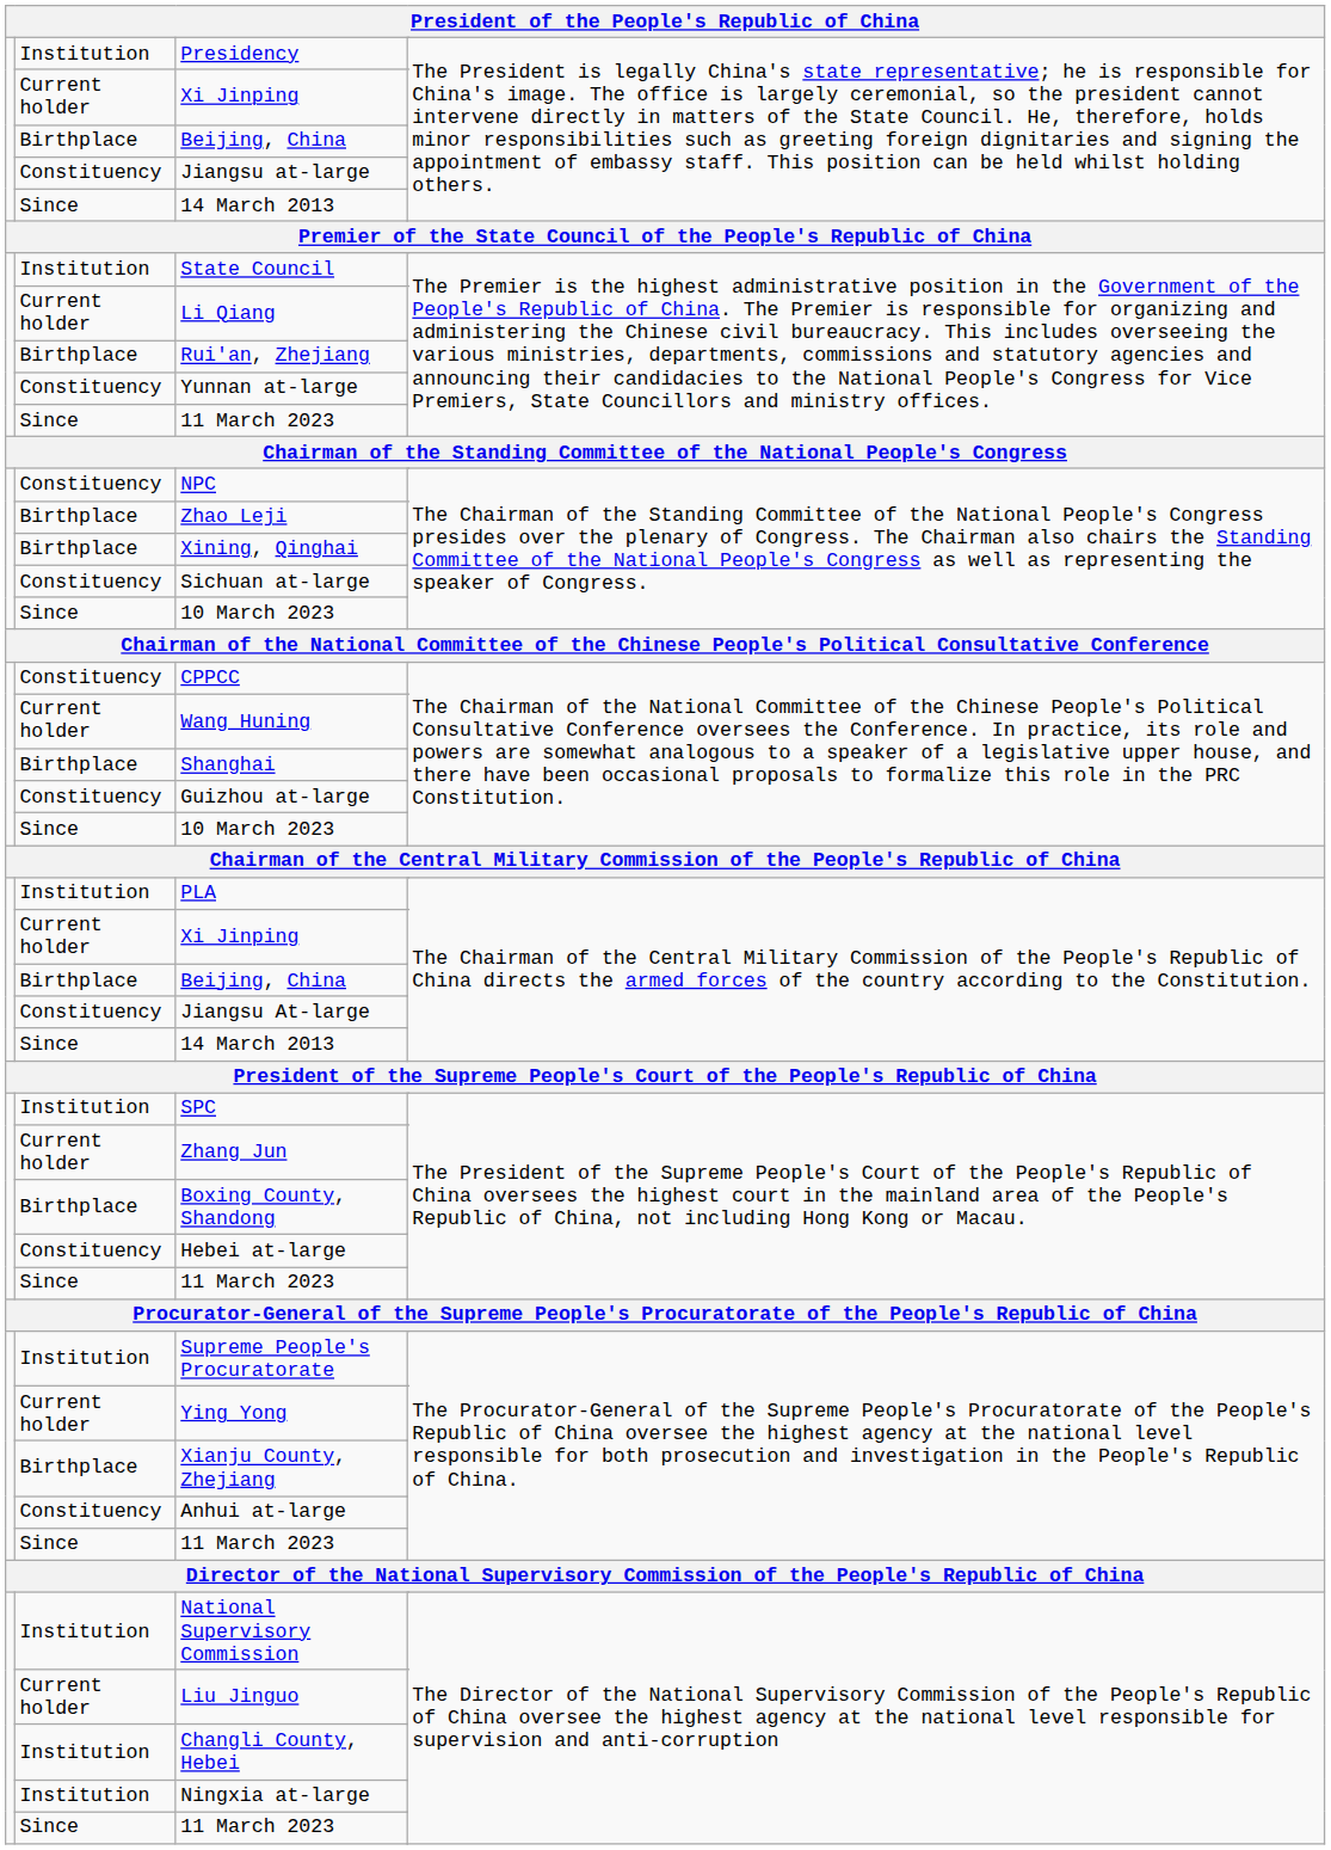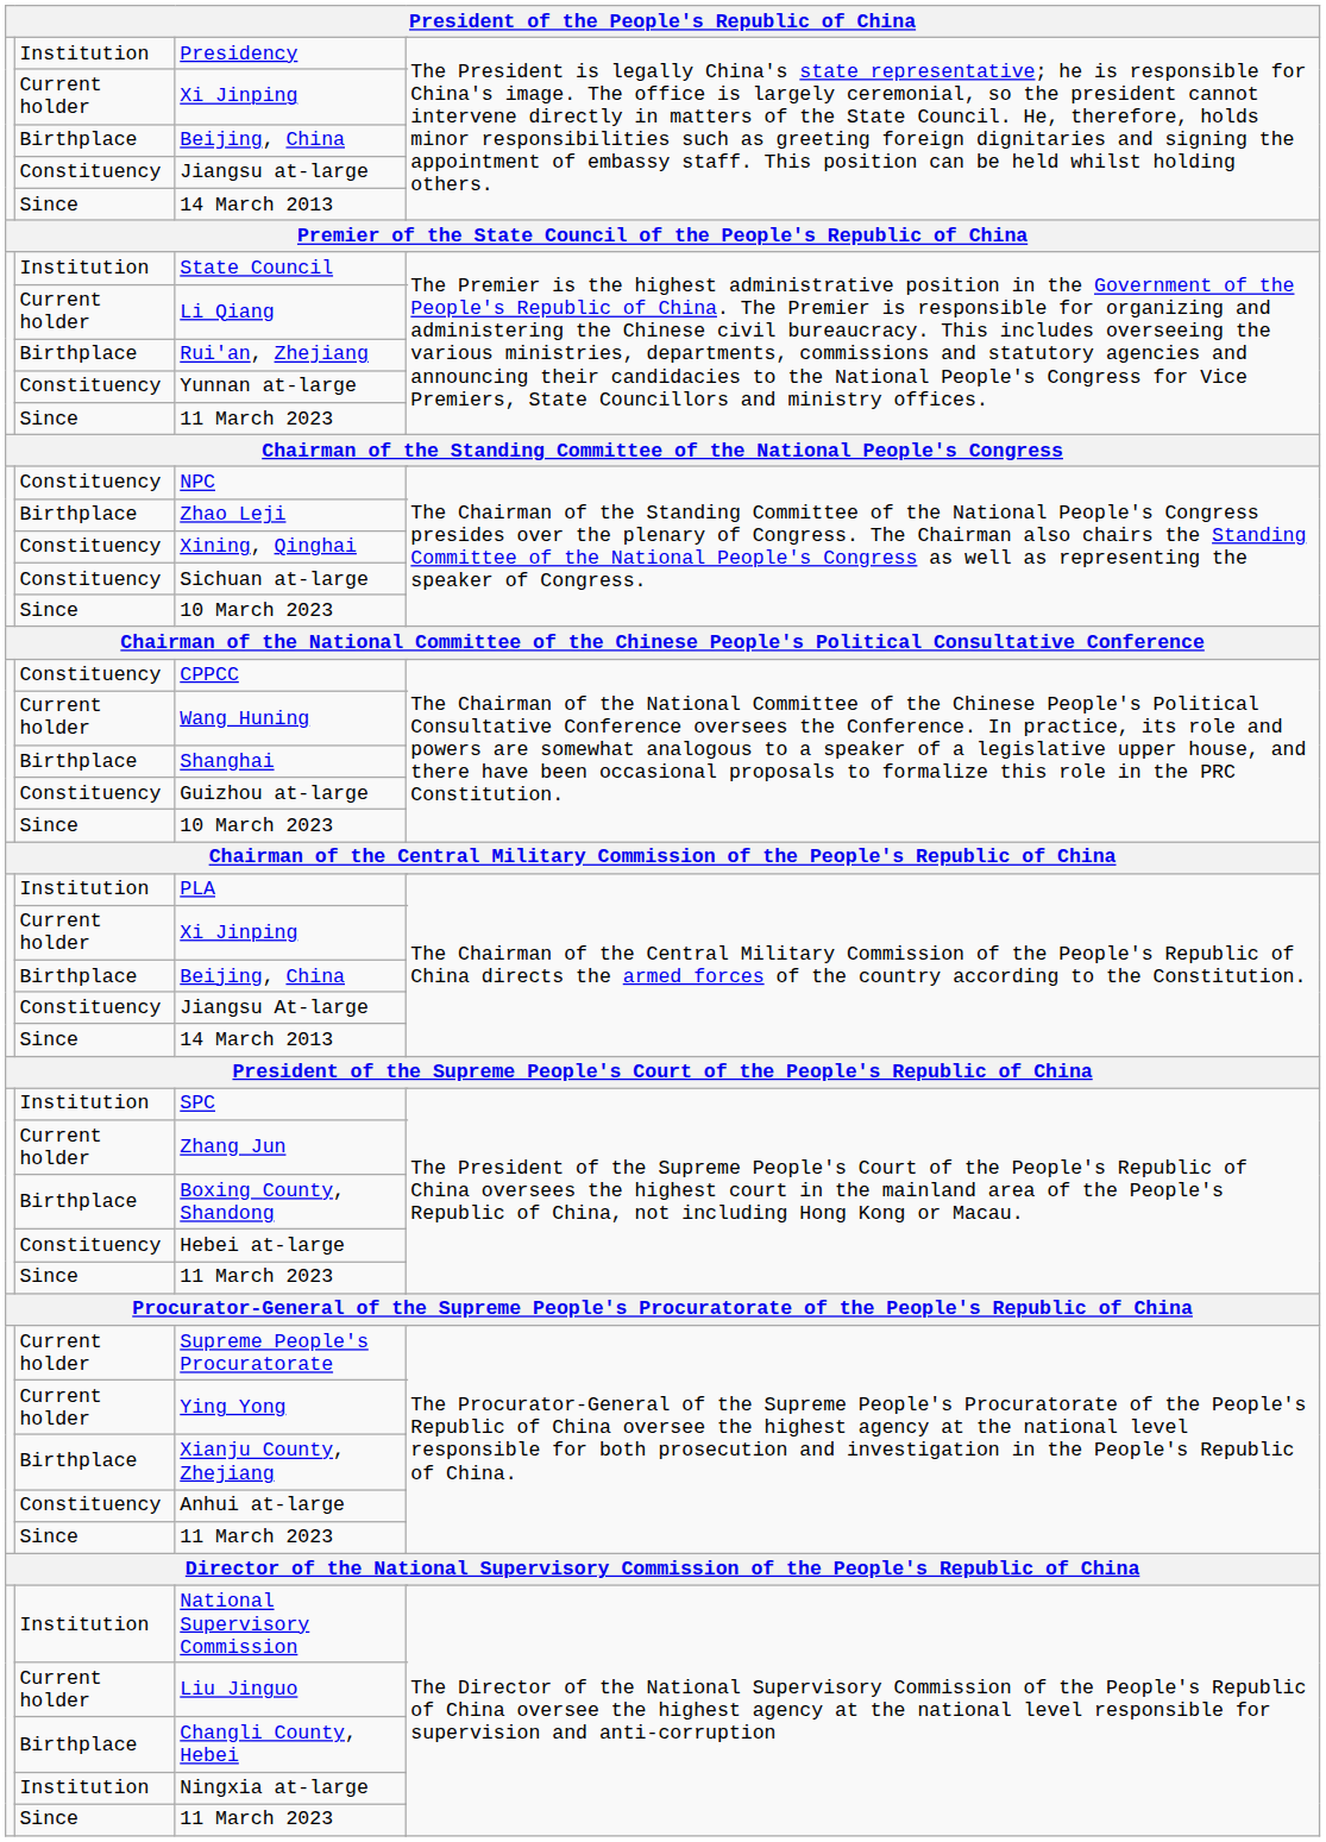 <table class="wikitable">
 <tr>
 <th colspan=5><a href='#'>President of the People's Republic of China</a></th>
 </tr>
 <tr>
 <td rowspan=5></td>
 <td width=100px>Institution</td>
 <td colspan=2><a href='#'>Presidency</a></td>
 <td rowspan=5>The President is legally China's <a href='#'>state representative</a>; he is responsible for China's image. The office is largely ceremonial, so the president cannot intervene directly in matters of the State Council. He, therefore, holds minor responsibilities such as greeting foreign dignitaries and signing the appointment of embassy staff. This position can be held whilst holding others.</td>
 </tr>
 <tr>
 <td>Current holder</td>
 <td colspan=2 width=400px><a href='#'>Xi Jinping</a></td>
 </tr>
 <tr>
 <td>Birthplace</td>
 <td colspan=2><a href='#'>Beijing</a>, <a href='#'>China</a></td>
 </tr>
 <tr>
 <td>Constituency</td>
 <td colspan=2>Jiangsu at-large</td>
 </tr>
 <tr>
 <td>Since</td>
 <td colspan=2>14 March 2013</td>
 </tr>
 <tr>
 <th colspan=5><a href='#'>Premier of the State Council of the People's Republic of China</a></th>
 </tr>
 <tr>
 <td rowspan=5></td>
 <td width=100px>Institution</td>
 <td colspan=2><a href='#'>State Council</a></td>
 <td rowspan=5>The Premier is the highest administrative position in the <a href='#'>Government of the People's Republic of China</a>. The Premier is responsible for organizing and administering the Chinese civil bureaucracy. This includes overseeing the various ministries, departments, commissions and statutory agencies and announcing their candidacies to the National People's Congress for Vice Premiers, State Councillors and ministry offices.</td>
 </tr>
 <tr>
 <td>Current holder</td>
 <td colspan=2><a href='#'>Li Qiang</a></td>
 </tr>
 <tr>
 <td>Birthplace</td>
 <td colspan=2><a href='#'>Rui'an</a>, <a href='#'>Zhejiang</a></td>
 </tr>
 <tr>
 <td>Constituency</td>
 <td colspan=2>Yunnan at-large</td>
 </tr>
 <tr>
 <td>Since</td>
 <td colspan=2>11 March 2023</td>
 </tr>
 <tr>
 <th colspan=5><a href='#'>Chairman of the Standing Committee of the National People's Congress</a></th>
 </tr>
 <tr>
 <td rowspan=5></td>
 <td>Constituency</td>
 <td colspan=2><a href='#'>NPC</a></td>
 <td rowspan=5>The Chairman of the Standing Committee of the National People's Congress presides over the plenary of Congress. The Chairman also chairs the <a href='#'>Standing Committee of the National People's Congress</a> as well as representing the speaker of Congress.</td>
 </tr>
 <tr>
 <td>Birthplace</td>
 <td colspan=2><a href='#'>Zhao Leji</a></td>
 </tr>
 <tr>
-<td>Birthplace</td>
+<td>Constituency</td>
 <td colspan=2><a href='#'>Xining</a>, <a href='#'>Qinghai</a></td>
 </tr>
 <tr>
 <td>Constituency</td>
 <td colspan=2>Sichuan at-large</td>
 </tr>
 <tr>
 <td>Since</td>
 <td colspan=2>10 March 2023</td>
 </tr>
 <tr>
 <th colspan=5><a href='#'>Chairman of the National Committee of the Chinese People's Political Consultative Conference</a></th>
 </tr>
 <tr>
 <td rowspan=5></td>
 <td>Constituency</td>
 <td colspan=2><a href='#'>CPPCC</a></td>
 <td rowspan=5>The Chairman of the National Committee of the Chinese People's Political Consultative Conference oversees the Conference. In practice, its role and powers are somewhat analogous to a speaker of a legislative upper house, and there have been occasional proposals to formalize this role in the PRC Constitution.</td>
 </tr>
 <tr>
 <td>Current holder</td>
 <td colspan=2><a href='#'>Wang Huning</a></td>
 </tr>
 <tr>
 <td>Birthplace</td>
 <td colspan=2><a href='#'>Shanghai</a></td>
 </tr>
 <tr>
 <td>Constituency</td>
 <td colspan=2>Guizhou at-large</td>
 </tr>
 <tr>
 <td>Since</td>
 <td colspan=2>10 March 2023</td>
 </tr>
 <tr>
 <th colspan=5><a href='#'>Chairman of the Central Military Commission of the People's Republic of China</a></th>
 </tr>
 <tr>
 <td rowspan=5></td>
 <td width=100px>Institution</td>
 <td colspan=2><a href='#'>PLA</a></td>
 <td rowspan=5>The Chairman of the Central Military Commission of the People's Republic of China directs the <a href='#'>armed forces</a> of the country according to the Constitution.</td>
 </tr>
 <tr>
 <td>Current holder</td>
 <td colspan=2 width=400px><a href='#'>Xi Jinping</a></td>
 </tr>
 <tr>
 <td>Birthplace</td>
 <td colspan=2><a href='#'>Beijing</a>, <a href='#'>China</a></td>
 </tr>
 <tr>
 <td>Constituency</td>
 <td colspan=2>Jiangsu At-large</td>
 </tr>
 <tr>
 <td>Since</td>
 <td colspan=2>14 March 2013</td>
 </tr>
 <tr>
 <th colspan=5><a href='#'>President of the Supreme People's Court of the People's Republic of China</a></th>
 </tr>
 <tr>
 <td rowspan=5></td>
 <td width=100px>Institution</td>
 <td colspan=2><a href='#'>SPC</a></td>
 <td rowspan=5>The President of the Supreme People's Court of the People's Republic of China oversees the highest court in the mainland area of the People's Republic of China, not including Hong Kong or Macau.</td>
 </tr>
 <tr>
 <td>Current holder</td>
 <td colspan=2 width=400px><a href='#'>Zhang Jun</a></td>
 </tr>
 <tr>
 <td>Birthplace</td>
 <td colspan=2><a href='#'>Boxing County</a>, <a href='#'>Shandong</a></td>
 </tr>
 <tr>
 <td>Constituency</td>
 <td colspan=2>Hebei at-large</td>
 </tr>
 <tr>
 <td>Since</td>
 <td colspan=2>11 March 2023</td>
 </tr>
 <tr>
 <th colspan=5><a href='#'>Procurator-General of the Supreme People's Procuratorate of the People's Republic of China</a></th>
 </tr>
 <tr>
 <td rowspan=5></td>
-<td width=100px>Institution</td>
+<td>Current holder</td>
 <td colspan=2><a href='#'>Supreme People's Procuratorate</a></td>
 <td rowspan=5>The Procurator-General of the Supreme People's Procuratorate of the People's Republic of China oversee the highest agency at the national level responsible for both prosecution and investigation in the People's Republic of China.</td>
 </tr>
 <tr>
 <td>Current holder</td>
 <td colspan=2 width=400px><a href='#'>Ying Yong</a></td>
 </tr>
 <tr>
 <td>Birthplace</td>
 <td colspan=2><a href='#'>Xianju County</a>, <a href='#'>Zhejiang</a></td>
 </tr>
 <tr>
 <td>Constituency</td>
 <td colspan=2>Anhui at-large</td>
 </tr>
 <tr>
 <td>Since</td>
 <td colspan=2>11 March 2023</td>
 </tr>
 <tr>
 <th colspan=5><a href='#'>Director of the National Supervisory Commission of the People's Republic of China</a></th>
 </tr>
 <tr>
 <td rowspan=5></td>
 <td width=100px>Institution</td>
 <td colspan=2><a href='#'>National Supervisory Commission</a></td>
 <td rowspan=5>The Director of the National Supervisory Commission of the People's Republic of China oversee the highest agency at the national level responsible for supervision and anti-corruption</td>
 </tr>
 <tr>
 <td>Current holder</td>
 <td colspan=2 width=400px><a href='#'>Liu Jinguo</a></td>
 </tr>
 <tr>
-<td width=100px>Institution</td>
+<td>Birthplace</td>
 <td colspan=2><a href='#'>Changli County</a>, <a href='#'>Hebei</a></td>
 </tr>
 <tr>
 <td width=100px>Institution</td>
 <td colspan=2>Ningxia at-large</td>
 </tr>
 <tr>
 <td>Since</td>
 <td colspan=2>11 March 2023</td>
 </tr>
 </table>
